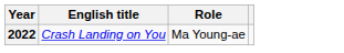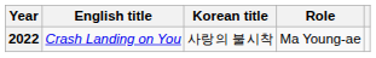 <table class="wikitable  plainrowheaders">
 <tr>
 <th scope="col">Year</th>
 <th scope="col">English title</th>
+<th scope="col">Korean title</th>
 <th scope="col">Role</th>
 <th scope="col" class="unsortable"></th>
 </tr>
 <tr>
 <th scope="row">2022</th>
 <td><em><a href='#'>Crash Landing on You</a></em></td>
+<td>사랑의 불시착</td>
 <td>Ma Young-ae</td>
 <td></td>
 </tr>
 </table>
